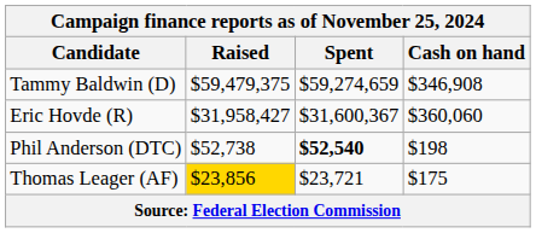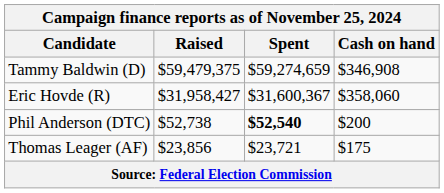 <table class="wikitable sortable">
 <tr>
 <th colspan="4">Campaign finance reports as of November 25, 2024</th>
 </tr>
 <tr style="text-align:center;">
 <th>Candidate</th>
 <th>Raised</th>
 <th>Spent</th>
 <th>Cash on hand</th>
 </tr>
 <tr>
 <td>Tammy Baldwin (D)</td>
 <td>$59,479,375</td>
 <td>$59,274,659</td>
 <td>$346,908</td>
 </tr>
 <tr>
 <td>Eric Hovde (R)</td>
 <td>$31,958,427</td>
 <td>$31,600,367</td>
-<td>$360,060</td>
+<td>$358,060</td>
 </tr>
 <tr>
 <td>Phil Anderson (DTC)</td>
 <td>$52,738</td>
 <td><strong>$52,540</strong></td>
-<td>$198</td>
+<td>$200</td>
 </tr>
 <tr>
 <td>Thomas Leager (AF)</td>
-<td style="background: gold;">$23,856</td>
+<td>$23,856</td>
 <td>$23,721</td>
 <td>$175</td>
 </tr>
 <tr>
 <th colspan="4"><small>Source: <a href='#'>Federal Election Commission</a></small></th>
 </tr>
 </table>
